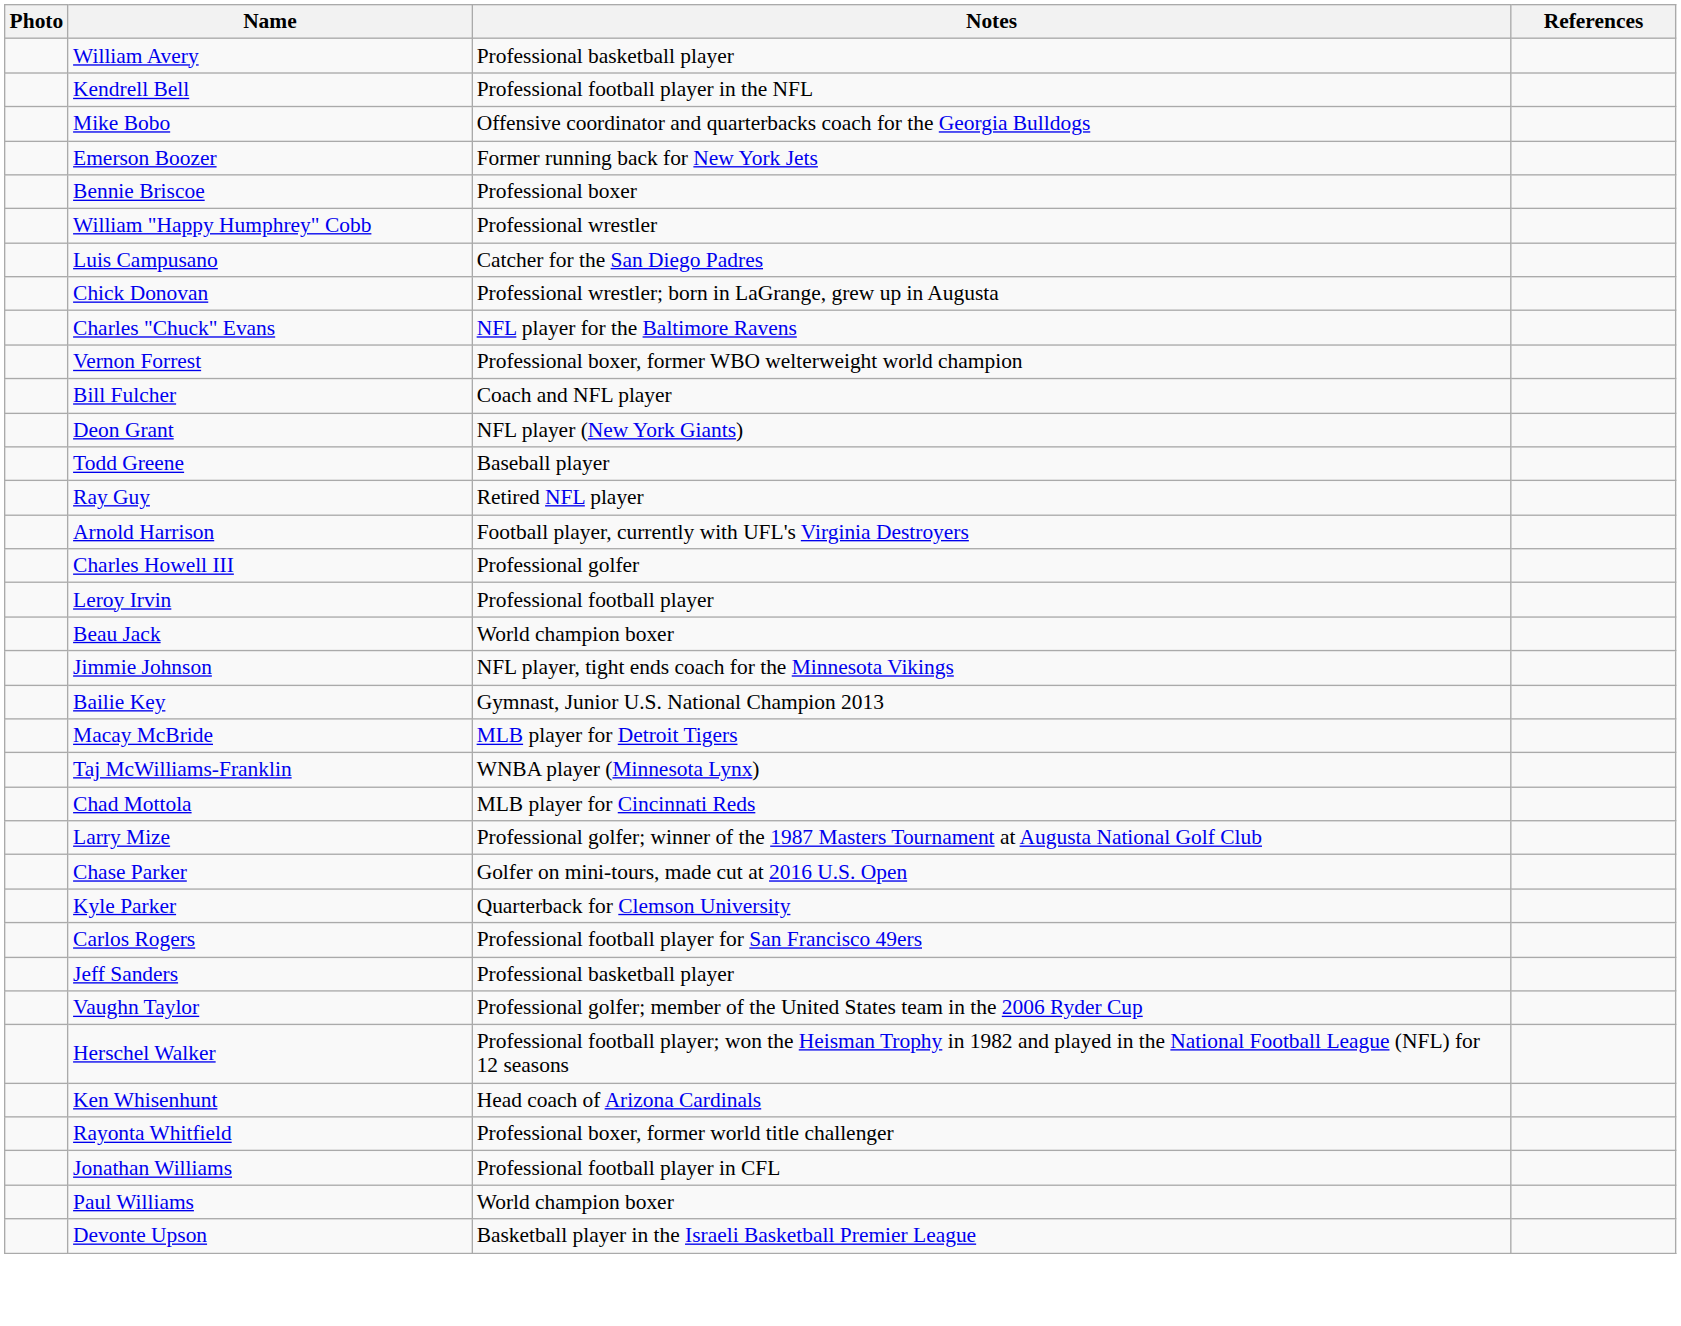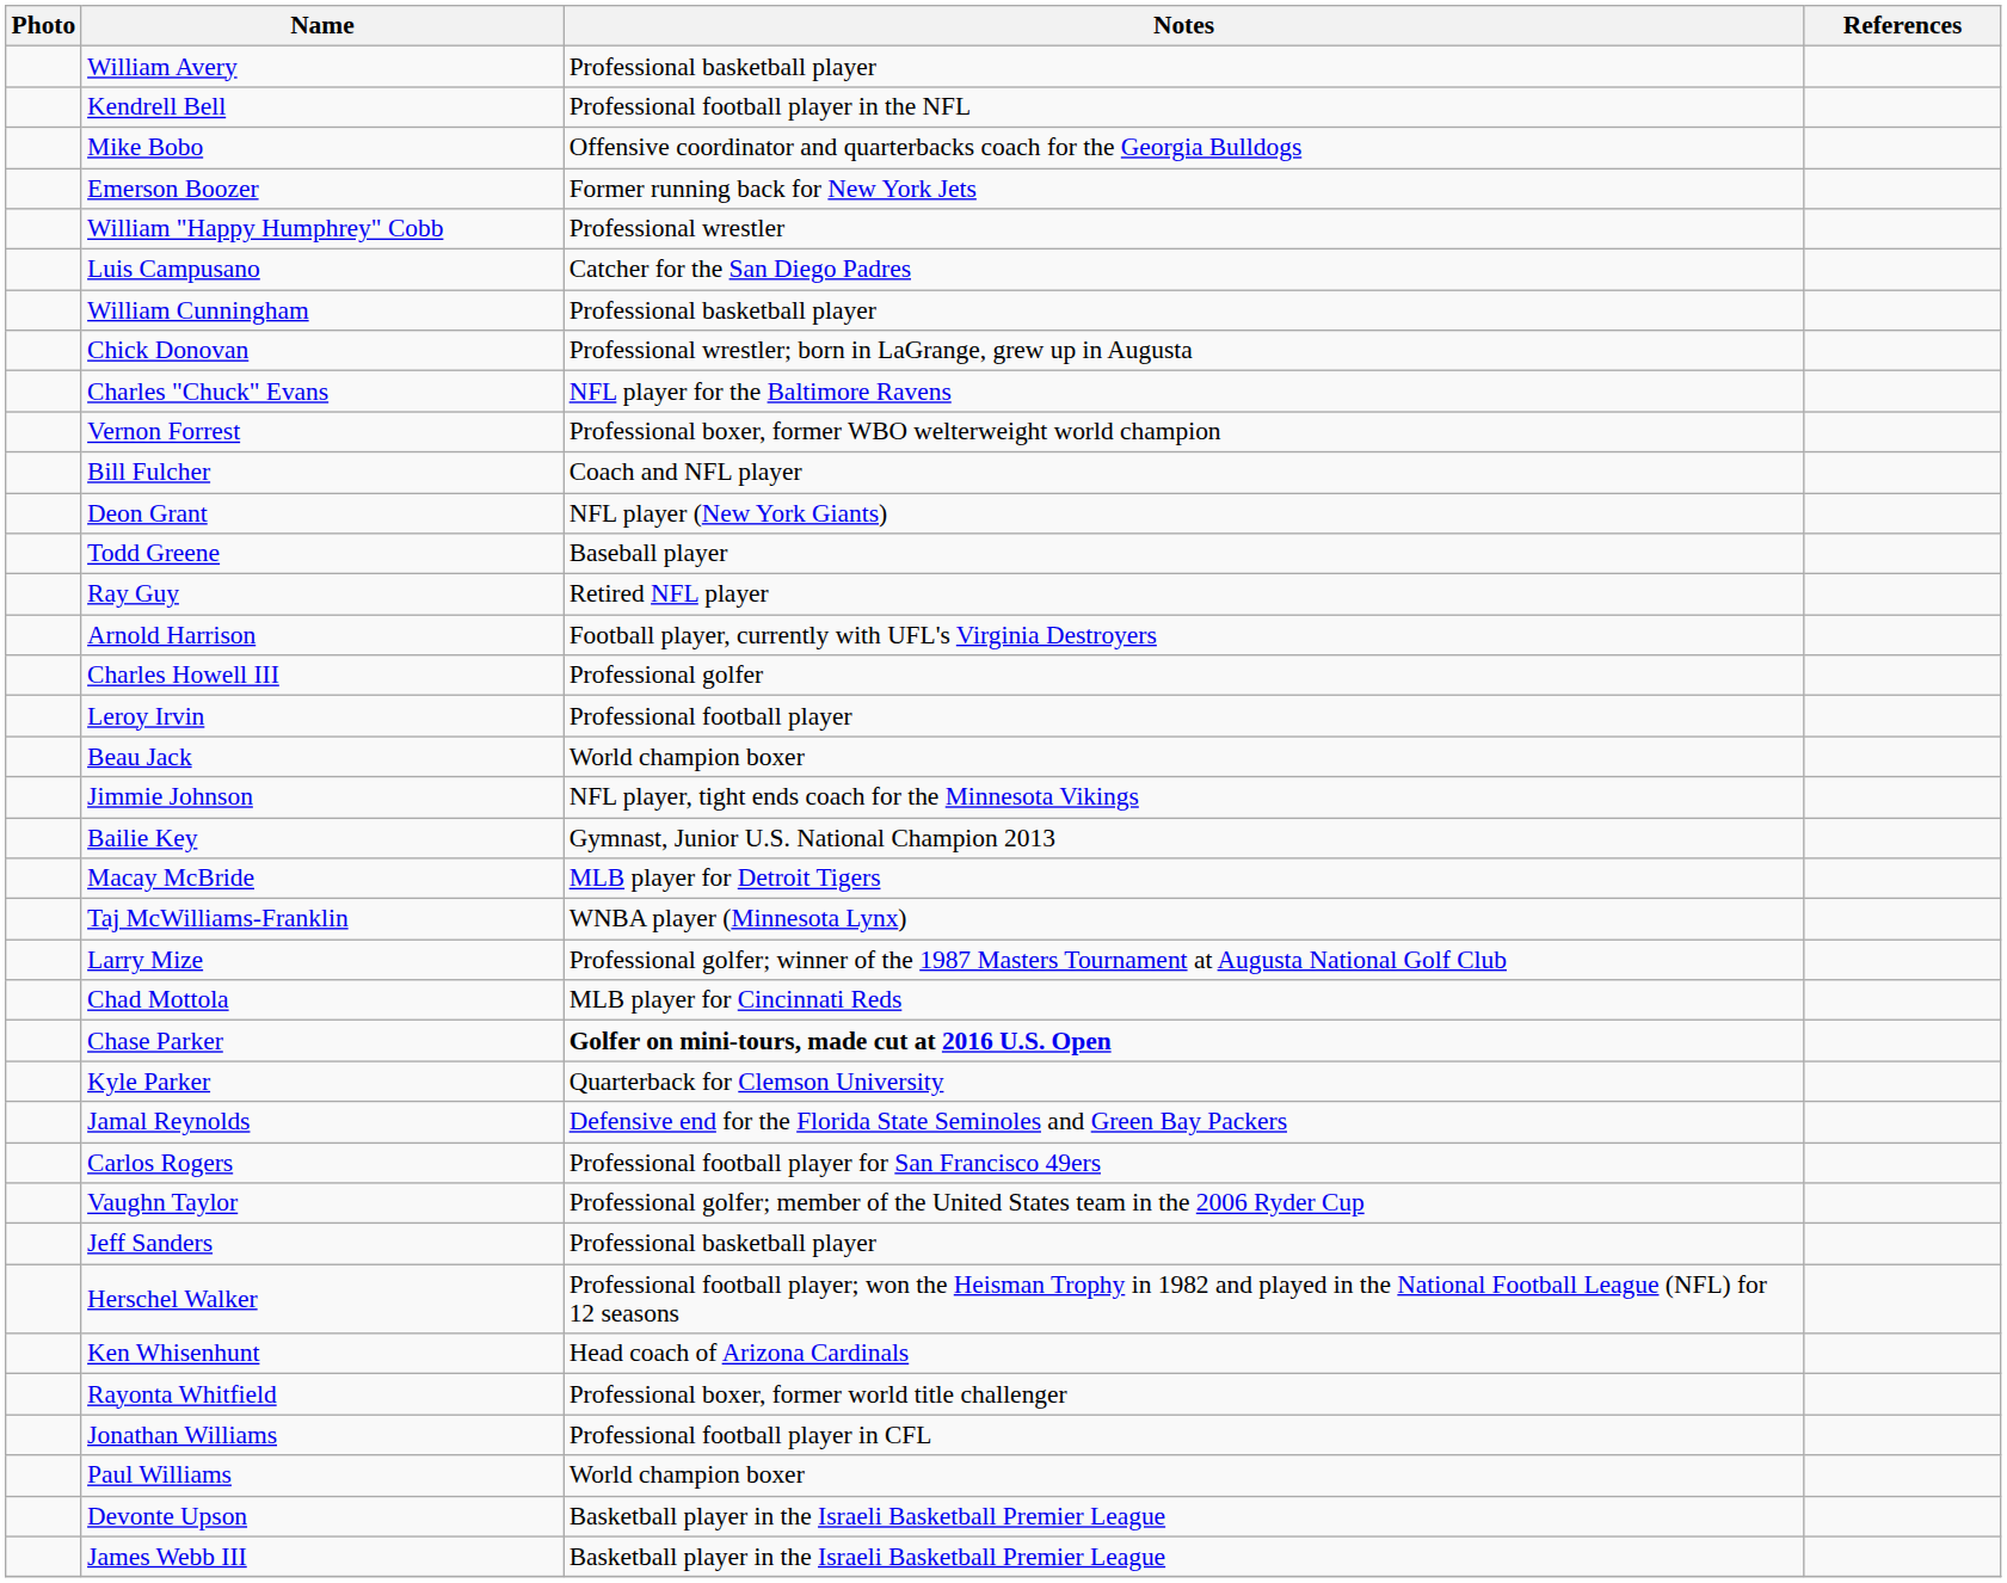 <table class="wikitable sortable">
 <tr>
 <th width="100px" class="unsortable">Photo</th>
 <th width="25%">Name</th>
 <th width="65%">Notes</th>
 <th width="10%" class="unsortable">References</th>
 </tr>
 <tr>
 <td></td>
 <td><a href='#'>William Avery</a></td>
 <td>Professional basketball player</td>
 <td></td>
 </tr>
 <tr>
 <td></td>
 <td><a href='#'>Kendrell Bell</a></td>
 <td>Professional football player in the NFL</td>
 <td></td>
 </tr>
 <tr>
 <td></td>
 <td><a href='#'>Mike Bobo</a></td>
 <td>Offensive coordinator and quarterbacks coach for the <a href='#'>Georgia Bulldogs</a></td>
 <td></td>
 </tr>
 <tr>
 <td></td>
 <td><a href='#'>Emerson Boozer</a></td>
 <td>Former running back for <a href='#'>New York Jets</a></td>
 <td></td>
 </tr>
 <tr>
 <td></td>
-<td><a href='#'>Bennie Briscoe</a></td>
-<td>Professional boxer</td>
-<td></td>
-</tr>
-<tr>
-<td></td>
 <td><a href='#'>William "Happy Humphrey" Cobb</a></td>
 <td>Professional wrestler</td>
 <td></td>
 </tr>
 <tr>
 <td></td>
 <td><a href='#'>Luis Campusano</a></td>
 <td>Catcher for the <a href='#'>San Diego Padres</a></td>
+<td></td>
+</tr>
+<tr>
+<td></td>
+<td><a href='#'>William Cunningham</a></td>
+<td>Professional basketball player</td>
 <td></td>
 </tr>
 <tr>
 <td></td>
 <td><a href='#'>Chick Donovan</a></td>
 <td>Professional wrestler; born in LaGrange, grew up in Augusta</td>
 <td></td>
 </tr>
 <tr>
 <td></td>
 <td><a href='#'>Charles "Chuck" Evans</a></td>
 <td><a href='#'>NFL</a> player for the <a href='#'>Baltimore Ravens</a></td>
 <td></td>
 </tr>
 <tr>
 <td></td>
 <td><a href='#'>Vernon Forrest</a></td>
 <td>Professional boxer, former WBO welterweight world champion</td>
 <td></td>
 </tr>
 <tr>
 <td></td>
 <td><a href='#'>Bill Fulcher</a></td>
 <td>Coach and NFL player</td>
 <td></td>
 </tr>
 <tr>
 <td></td>
 <td><a href='#'>Deon Grant</a></td>
 <td>NFL player (<a href='#'>New York Giants</a>)</td>
 <td></td>
 </tr>
 <tr>
 <td></td>
 <td><a href='#'>Todd Greene</a></td>
 <td>Baseball player</td>
 <td></td>
 </tr>
 <tr>
 <td></td>
 <td><a href='#'>Ray Guy</a></td>
 <td>Retired <a href='#'>NFL</a> player</td>
 <td></td>
 </tr>
 <tr>
 <td></td>
 <td><a href='#'>Arnold Harrison</a></td>
 <td>Football player, currently with UFL's <a href='#'>Virginia Destroyers</a></td>
 <td></td>
 </tr>
 <tr>
 <td></td>
 <td><a href='#'>Charles Howell III</a></td>
 <td>Professional golfer</td>
 <td></td>
 </tr>
 <tr>
 <td></td>
 <td><a href='#'>Leroy Irvin</a></td>
 <td>Professional football player</td>
 <td></td>
 </tr>
 <tr>
 <td></td>
 <td><a href='#'>Beau Jack</a></td>
 <td>World champion boxer</td>
 <td></td>
 </tr>
 <tr>
 <td></td>
 <td><a href='#'>Jimmie Johnson</a></td>
 <td>NFL player, tight ends coach for the <a href='#'>Minnesota Vikings</a></td>
 <td></td>
 </tr>
 <tr>
 <td></td>
 <td><a href='#'>Bailie Key</a></td>
 <td>Gymnast, Junior U.S. National Champion 2013</td>
 <td></td>
 </tr>
 <tr>
 <td></td>
 <td><a href='#'>Macay McBride</a></td>
 <td><a href='#'>MLB</a> player for <a href='#'>Detroit Tigers</a></td>
 <td></td>
 </tr>
 <tr>
 <td></td>
 <td><a href='#'>Taj McWilliams-Franklin</a></td>
 <td>WNBA player (<a href='#'>Minnesota Lynx</a>)</td>
 <td></td>
 </tr>
 <tr>
 <td></td>
+<td><a href='#'>Larry Mize</a></td>
+<td>Professional golfer; winner of the <a href='#'>1987 Masters Tournament</a> at <a href='#'>Augusta National Golf Club</a></td>
+<td></td>
+</tr>
+<tr>
+<td></td>
 <td><a href='#'>Chad Mottola</a></td>
 <td>MLB player for <a href='#'>Cincinnati Reds</a></td>
 <td></td>
 </tr>
 <tr>
 <td></td>
-<td><a href='#'>Larry Mize</a></td>
-<td>Professional golfer; winner of the <a href='#'>1987 Masters Tournament</a> at <a href='#'>Augusta National Golf Club</a></td>
-<td></td>
-</tr>
-<tr>
-<td></td>
 <td><a href='#'>Chase Parker</a></td>
-<td>Golfer on mini-tours, made cut at <a href='#'>2016 U.S. Open</a></td>
+<td><strong>Golfer on mini-tours, made cut at <a href='#'>2016 U.S. Open</a></strong></td>
 <td></td>
 </tr>
 <tr>
 <td></td>
 <td><a href='#'>Kyle Parker</a></td>
 <td>Quarterback for <a href='#'>Clemson University</a></td>
 <td></td>
 </tr>
 <tr>
 <td></td>
+<td><a href='#'>Jamal Reynolds</a></td>
+<td><a href='#'>Defensive end</a> for the <a href='#'>Florida State Seminoles</a> and <a href='#'>Green Bay Packers</a></td>
+<td></td>
+</tr>
+<tr>
+<td></td>
 <td><a href='#'>Carlos Rogers</a></td>
 <td>Professional football player for <a href='#'>San Francisco 49ers</a></td>
 <td></td>
 </tr>
 <tr>
 <td></td>
-<td><a href='#'>Jeff Sanders</a></td>
-<td>Professional basketball player</td>
+<td><a href='#'>Vaughn Taylor</a></td>
+<td>Professional golfer; member of the United States team in the <a href='#'>2006 Ryder Cup</a></td>
 <td></td>
 </tr>
 <tr>
 <td></td>
-<td><a href='#'>Vaughn Taylor</a></td>
-<td>Professional golfer; member of the United States team in the <a href='#'>2006 Ryder Cup</a></td>
+<td><a href='#'>Jeff Sanders</a></td>
+<td>Professional basketball player</td>
 <td></td>
 </tr>
 <tr>
 <td></td>
 <td><a href='#'>Herschel Walker</a></td>
 <td>Professional football player; won the <a href='#'>Heisman Trophy</a> in 1982 and played in the <a href='#'>National Football League</a> (NFL) for 12 seasons</td>
 <td></td>
 </tr>
 <tr>
 <td></td>
 <td><a href='#'>Ken Whisenhunt</a></td>
 <td>Head coach of <a href='#'>Arizona Cardinals</a></td>
 <td></td>
 </tr>
 <tr>
 <td></td>
 <td><a href='#'>Rayonta Whitfield</a></td>
 <td>Professional boxer, former world title challenger</td>
 <td></td>
 </tr>
 <tr>
 <td></td>
 <td><a href='#'>Jonathan Williams</a></td>
 <td>Professional football player in CFL</td>
 <td></td>
 </tr>
 <tr>
 <td></td>
 <td><a href='#'>Paul Williams</a></td>
 <td>World champion boxer</td>
 <td></td>
 </tr>
 <tr>
 <td></td>
 <td><a href='#'>Devonte Upson</a></td>
 <td>Basketball player in the <a href='#'>Israeli Basketball Premier League</a></td>
 <td></td>
 </tr>
 <tr>
+<td></td>
+<td><a href='#'>James Webb III</a></td>
+<td>Basketball player in the <a href='#'>Israeli Basketball Premier League</a></td>
+<td></td>
+</tr>
+<tr>
 </tr>
 </table>
